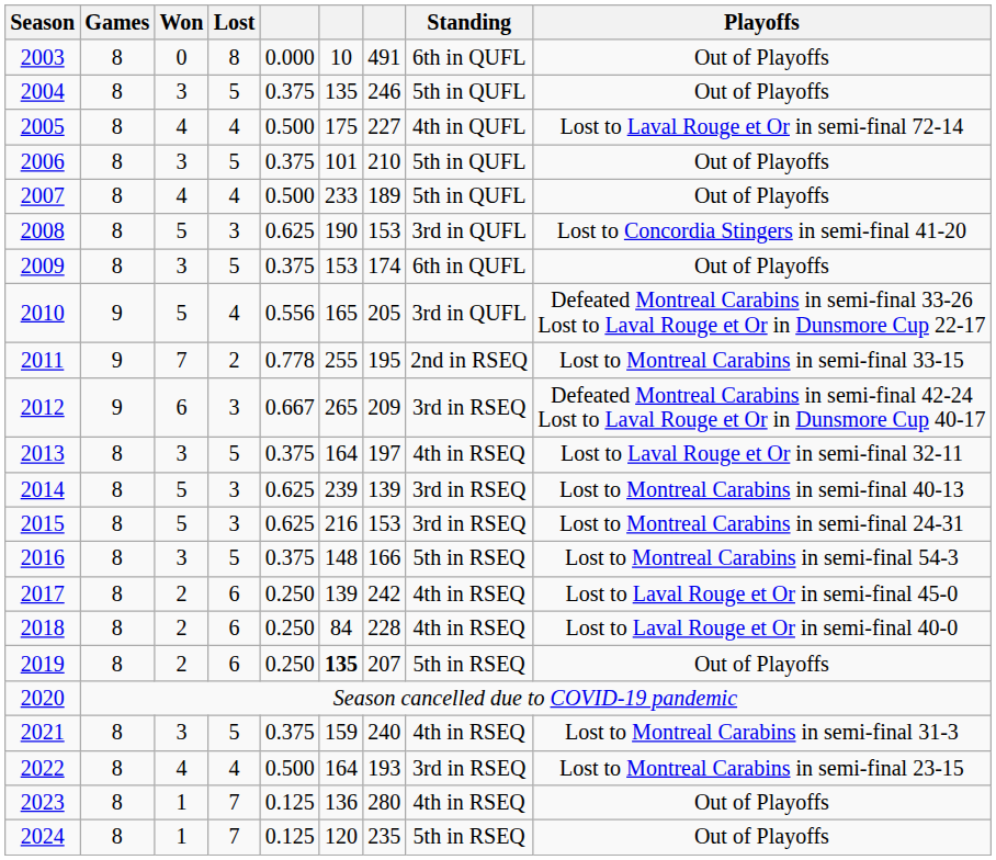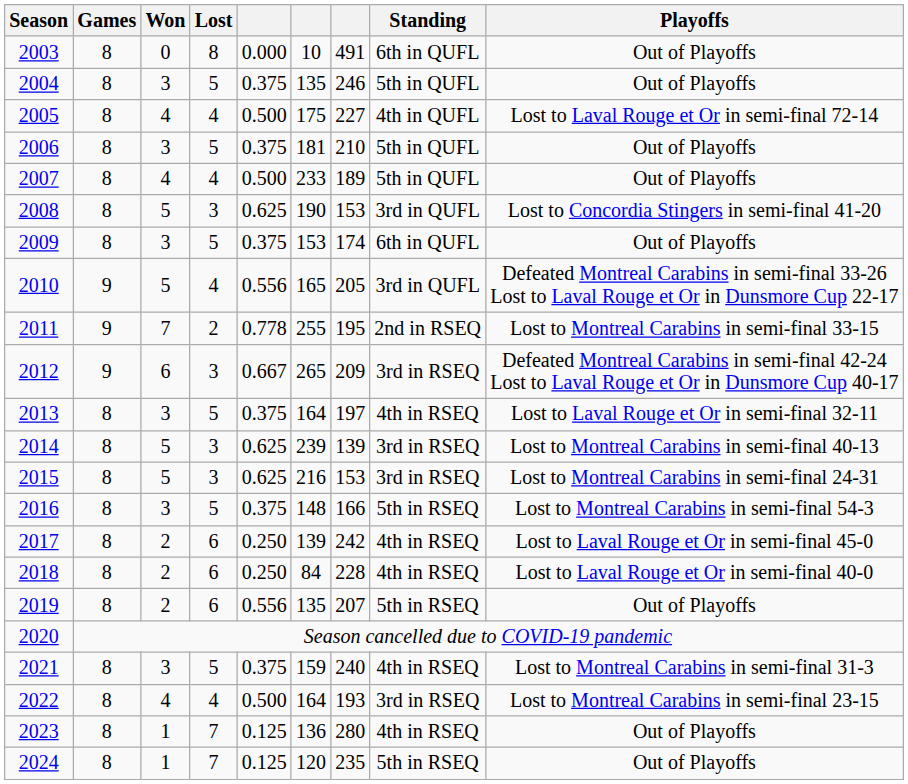 <table class="wikitable" style="text-align:center">
 <tr>
 <th>Season</th>
 <th>Games</th>
 <th>Won</th>
 <th>Lost</th>
 <th></th>
 <th></th>
 <th></th>
 <th>Standing</th>
 <th>Playoffs</th>
 </tr>
 <tr>
 <td><a href='#'>2003</a></td>
 <td>8</td>
 <td>0</td>
 <td>8</td>
 <td>0.000</td>
 <td>10</td>
 <td>491</td>
 <td>6th in QUFL</td>
 <td>Out of Playoffs</td>
 </tr>
 <tr>
 <td><a href='#'>2004</a></td>
 <td>8</td>
 <td>3</td>
 <td>5</td>
 <td>0.375</td>
 <td>135</td>
 <td>246</td>
 <td>5th in QUFL</td>
 <td>Out of Playoffs</td>
 </tr>
 <tr>
 <td><a href='#'>2005</a></td>
 <td>8</td>
 <td>4</td>
 <td>4</td>
 <td>0.500</td>
 <td>175</td>
 <td>227</td>
 <td>4th in QUFL</td>
 <td>Lost to <a href='#'>Laval Rouge et Or</a> in semi-final 72-14</td>
 </tr>
 <tr>
 <td><a href='#'>2006</a></td>
 <td>8</td>
 <td>3</td>
 <td>5</td>
 <td>0.375</td>
-<td>101</td>
+<td>181</td>
 <td>210</td>
 <td>5th in QUFL</td>
 <td>Out of Playoffs</td>
 </tr>
 <tr>
 <td><a href='#'>2007</a></td>
 <td>8</td>
 <td>4</td>
 <td>4</td>
 <td>0.500</td>
 <td>233</td>
 <td>189</td>
 <td>5th in QUFL</td>
 <td>Out of Playoffs</td>
 </tr>
 <tr>
 <td><a href='#'>2008</a></td>
 <td>8</td>
 <td>5</td>
 <td>3</td>
 <td>0.625</td>
 <td>190</td>
 <td>153</td>
 <td>3rd in QUFL</td>
 <td>Lost to <a href='#'>Concordia Stingers</a> in semi-final 41-20</td>
 </tr>
 <tr>
 <td><a href='#'>2009</a></td>
 <td>8</td>
 <td>3</td>
 <td>5</td>
 <td>0.375</td>
 <td>153</td>
 <td>174</td>
 <td>6th in QUFL</td>
 <td>Out of Playoffs</td>
 </tr>
 <tr>
 <td><a href='#'>2010</a></td>
 <td>9</td>
 <td>5</td>
 <td>4</td>
 <td>0.556</td>
 <td>165</td>
 <td>205</td>
 <td>3rd in QUFL</td>
 <td>Defeated <a href='#'>Montreal Carabins</a> in semi-final 33-26<br>Lost to <a href='#'>Laval Rouge et Or</a> in <a href='#'>Dunsmore Cup</a> 22-17</td>
 </tr>
 <tr>
 <td><a href='#'>2011</a></td>
 <td>9</td>
 <td>7</td>
 <td>2</td>
 <td>0.778</td>
 <td>255</td>
 <td>195</td>
 <td>2nd in RSEQ</td>
 <td>Lost to <a href='#'>Montreal Carabins</a> in semi-final 33-15</td>
 </tr>
 <tr>
 <td><a href='#'>2012</a></td>
 <td>9</td>
 <td>6</td>
 <td>3</td>
 <td>0.667</td>
 <td>265</td>
 <td>209</td>
 <td>3rd in RSEQ</td>
 <td>Defeated <a href='#'>Montreal Carabins</a> in semi-final 42-24<br>Lost to <a href='#'>Laval Rouge et Or</a> in <a href='#'>Dunsmore Cup</a> 40-17</td>
 </tr>
 <tr>
 <td><a href='#'>2013</a></td>
 <td>8</td>
 <td>3</td>
 <td>5</td>
 <td>0.375</td>
 <td>164</td>
 <td>197</td>
 <td>4th in RSEQ</td>
 <td>Lost to <a href='#'>Laval Rouge et Or</a> in semi-final 32-11</td>
 </tr>
 <tr>
 <td><a href='#'>2014</a></td>
 <td>8</td>
 <td>5</td>
 <td>3</td>
 <td>0.625</td>
 <td>239</td>
 <td>139</td>
 <td>3rd in RSEQ</td>
 <td>Lost to <a href='#'>Montreal Carabins</a> in semi-final 40-13</td>
 </tr>
 <tr>
 <td><a href='#'>2015</a></td>
 <td>8</td>
 <td>5</td>
 <td>3</td>
 <td>0.625</td>
 <td>216</td>
 <td>153</td>
 <td>3rd in RSEQ</td>
 <td>Lost to <a href='#'>Montreal Carabins</a> in semi-final 24-31</td>
 </tr>
 <tr>
 <td><a href='#'>2016</a></td>
 <td>8</td>
 <td>3</td>
 <td>5</td>
 <td>0.375</td>
 <td>148</td>
 <td>166</td>
 <td>5th in RSEQ</td>
 <td>Lost to <a href='#'>Montreal Carabins</a> in semi-final 54-3</td>
 </tr>
 <tr>
 <td><a href='#'>2017</a></td>
 <td>8</td>
 <td>2</td>
 <td>6</td>
 <td>0.250</td>
 <td>139</td>
 <td>242</td>
 <td>4th in RSEQ</td>
 <td>Lost to <a href='#'>Laval Rouge et Or</a> in semi-final 45-0</td>
 </tr>
 <tr>
 <td><a href='#'>2018</a></td>
 <td>8</td>
 <td>2</td>
 <td>6</td>
 <td>0.250</td>
 <td>84</td>
 <td>228</td>
 <td>4th in RSEQ</td>
 <td>Lost to <a href='#'>Laval Rouge et Or</a> in semi-final 40-0</td>
 </tr>
 <tr>
 <td><a href='#'>2019</a></td>
 <td>8</td>
 <td>2</td>
 <td>6</td>
-<td>0.250</td>
-<td><strong>135</strong></td>
+<td>0.556</td>
+<td>135</td>
 <td>207</td>
 <td>5th in RSEQ</td>
 <td>Out of Playoffs</td>
 </tr>
 <tr>
 <td><a href='#'>2020</a></td>
 <td align="center" colSpan="9"><em>Season cancelled due to <a href='#'>COVID-19 pandemic</a></em></td>
 </tr>
 <tr>
 <td><a href='#'>2021</a></td>
 <td>8</td>
 <td>3</td>
 <td>5</td>
 <td>0.375</td>
 <td>159</td>
 <td>240</td>
 <td>4th in RSEQ</td>
 <td>Lost to <a href='#'>Montreal Carabins</a> in semi-final 31-3</td>
 </tr>
 <tr>
 <td><a href='#'>2022</a></td>
 <td>8</td>
 <td>4</td>
 <td>4</td>
 <td>0.500</td>
 <td>164</td>
 <td>193</td>
 <td>3rd in RSEQ</td>
 <td>Lost to <a href='#'>Montreal Carabins</a> in semi-final 23-15</td>
 </tr>
 <tr>
 <td><a href='#'>2023</a></td>
 <td>8</td>
 <td>1</td>
 <td>7</td>
 <td>0.125</td>
 <td>136</td>
 <td>280</td>
 <td>4th in RSEQ</td>
 <td>Out of Playoffs</td>
 </tr>
 <tr>
 <td><a href='#'>2024</a></td>
 <td>8</td>
 <td>1</td>
 <td>7</td>
 <td>0.125</td>
 <td>120</td>
 <td>235</td>
 <td>5th in RSEQ</td>
 <td>Out of Playoffs</td>
 </tr>
 </table>
